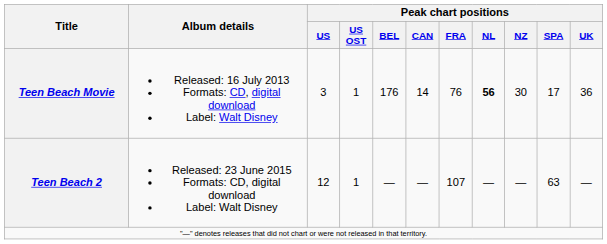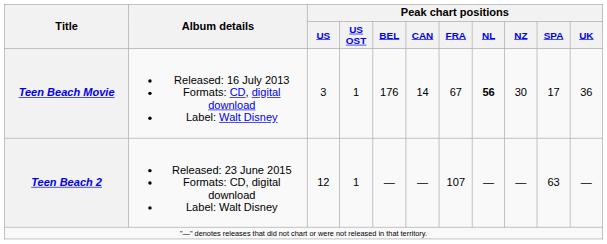 <table class="wikitable plainrowheaders" style="text-align:center;">
 <tr>
 <th scope="col" rowspan="2" style="width:12em;">Title</th>
 <th scope="col" rowspan="2" style="width:17em;">Album details</th>
 <th scope="col" colspan="9">Peak chart positions</th>
 </tr>
 <tr>
 <th scope="col" style="width:3em;font-size:90%;"><a href='#'>US</a><br></th>
 <th scope="col" style="width:3em;font-size:90%;"><a href='#'>US<br>OST</a><br></th>
 <th scope="col" style="width:3em;font-size:90%;"><a href='#'>BEL</a><br></th>
 <th scope="col" style="width:3em;font-size:90%;"><a href='#'>CAN</a><br></th>
 <th scope="col" style="width:3em;font-size:90%;"><a href='#'>FRA</a><br></th>
 <th scope="col" style="width:3em;font-size:90%;"><a href='#'>NL</a><br></th>
 <th scope="col" style="width:3em;font-size:90%;"><a href='#'>NZ</a><br></th>
 <th scope="col" style="width:3em;font-size:90%;"><a href='#'>SPA</a><br></th>
 <th scope="col" style="width:3em;font-size:90%;"><a href='#'>UK</a><br></th>
 </tr>
 <tr>
 <th scope="row"><em><a href='#'>Teen Beach Movie</a></em></th>
 <td><br><ul><li>Released: 16 July 2013</li><li>Formats: <a href='#'>CD</a>, <a href='#'>digital download</a></li><li>Label: <a href='#'>Walt Disney</a></li></ul></td>
 <td>3</td>
 <td>1</td>
 <td>176</td>
 <td>14</td>
-<td>76</td>
+<td>67</td>
 <td><strong>56</strong></td>
 <td>30</td>
 <td>17</td>
 <td>36</td>
 </tr>
 <tr>
 <th scope="row"><em><a href='#'>Teen Beach 2</a></em></th>
 <td><br><ul><li>Released: 23 June 2015</li><li>Formats: CD, digital download</li><li>Label: Walt Disney</li></ul></td>
 <td>12</td>
 <td>1</td>
 <td>—</td>
 <td>—</td>
 <td>107</td>
 <td>—</td>
 <td>—</td>
 <td>63</td>
 <td>—</td>
 </tr>
 <tr>
 <td align="center" colspan="15" style="font-size:8pt">"—" denotes releases that did not chart or were not released in that territory.</td>
 </tr>
 </table>
